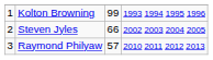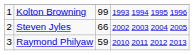 <table class="wikitable">
 <tr>
 </tr>
 <tr>
 <td>1</td>
 <td><a href='#'>Kolton Browning</a></td>
 <td><abbr>99</abbr></td>
 <td style="font-size:80%;"><a href='#'>1993</a> <a href='#'>1994</a> <a href='#'>1995</a> <a href='#'>1996</a></td>
 </tr>
 <tr>
 <td>2</td>
 <td><a href='#'>Steven Jyles</a></td>
 <td><abbr>66</abbr></td>
 <td style="font-size:80%;"><a href='#'>2002</a> <a href='#'>2003</a> <a href='#'>2004</a> <a href='#'>2005</a></td>
 </tr>
 <tr>
 <td>3</td>
 <td><a href='#'>Raymond Philyaw</a></td>
-<td><abbr>57</abbr></td>
+<td><abbr>59</abbr></td>
 <td style="font-size:80%;"><a href='#'>2010</a> <a href='#'>2011</a> <a href='#'>2012</a> <a href='#'>2013</a></td>
 </tr>
 </table>
